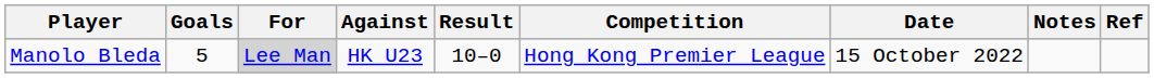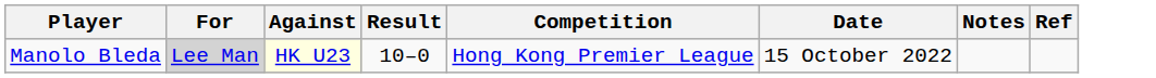 <table class="wikitable" style="text-align:center;">
 <tr>
 <th>Player</th>
-<th>Goals</th>
 <th>For</th>
 <th>Against</th>
 <th>Result</th>
 <th>Competition</th>
 <th>Date</th>
 <th>Notes</th>
 <th>Ref</th>
 </tr>
 <tr>
 <td align="left"><a href='#'>Manolo Bleda</a></td>
-<td>5</td>
 <td style="background: lightgrey;"><a href='#'>Lee Man</a></td>
-<td><a href='#'>HK U23</a></td>
+<td style="background: lightyellow;"><a href='#'>HK U23</a></td>
 <td>10–0</td>
 <td><a href='#'>Hong Kong Premier League</a></td>
 <td>15 October 2022</td>
 <td></td>
 <td></td>
 </tr>
 </table>
